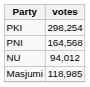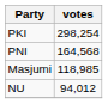 <table class="wikitable" style="text-align:center">
 <tr>
 <th>Party</th>
 <th>votes</th>
 </tr>
 <tr>
 <td align=left>PKI</td>
 <td>298,254</td>
 </tr>
 <tr>
 <td align=left>PNI</td>
 <td>164,568</td>
 </tr>
 <tr>
+<td align=left>Masjumi</td>
+<td>118,985</td>
+</tr>
+<tr>
 <td align=left>NU</td>
 <td>94,012</td>
 </tr>
 <tr>
-<td align=left>Masjumi</td>
-<td>118,985</td>
-</tr>
-<tr>
 </tr>
 </table>
